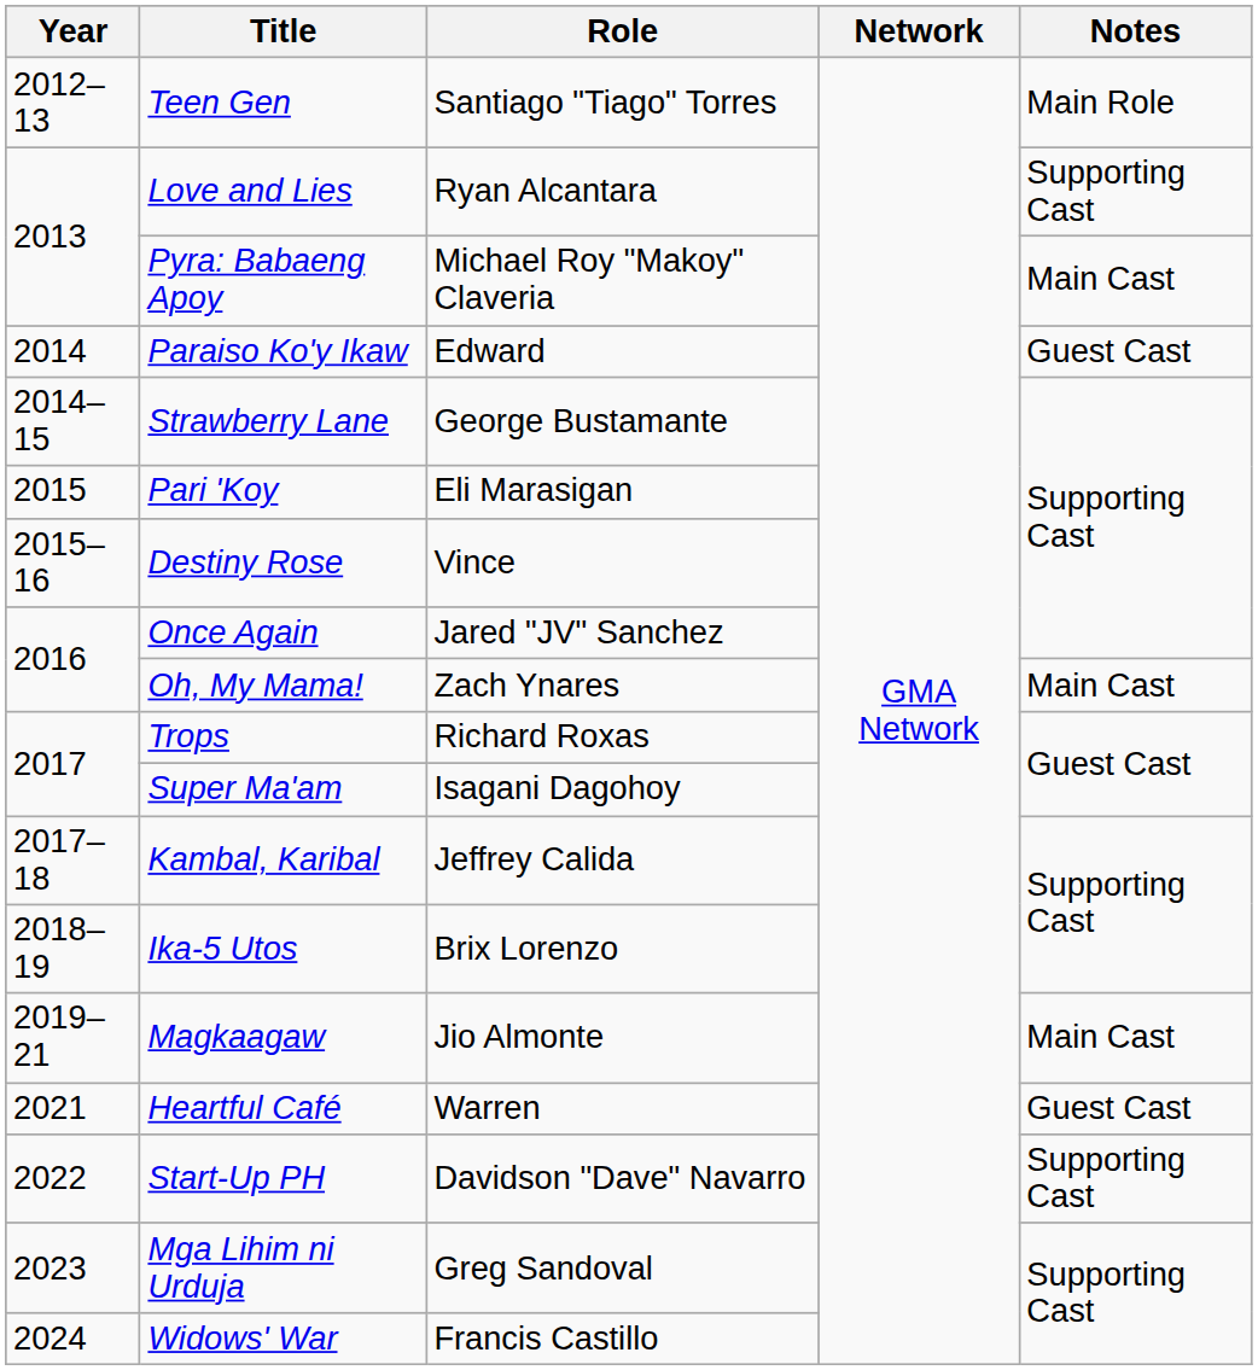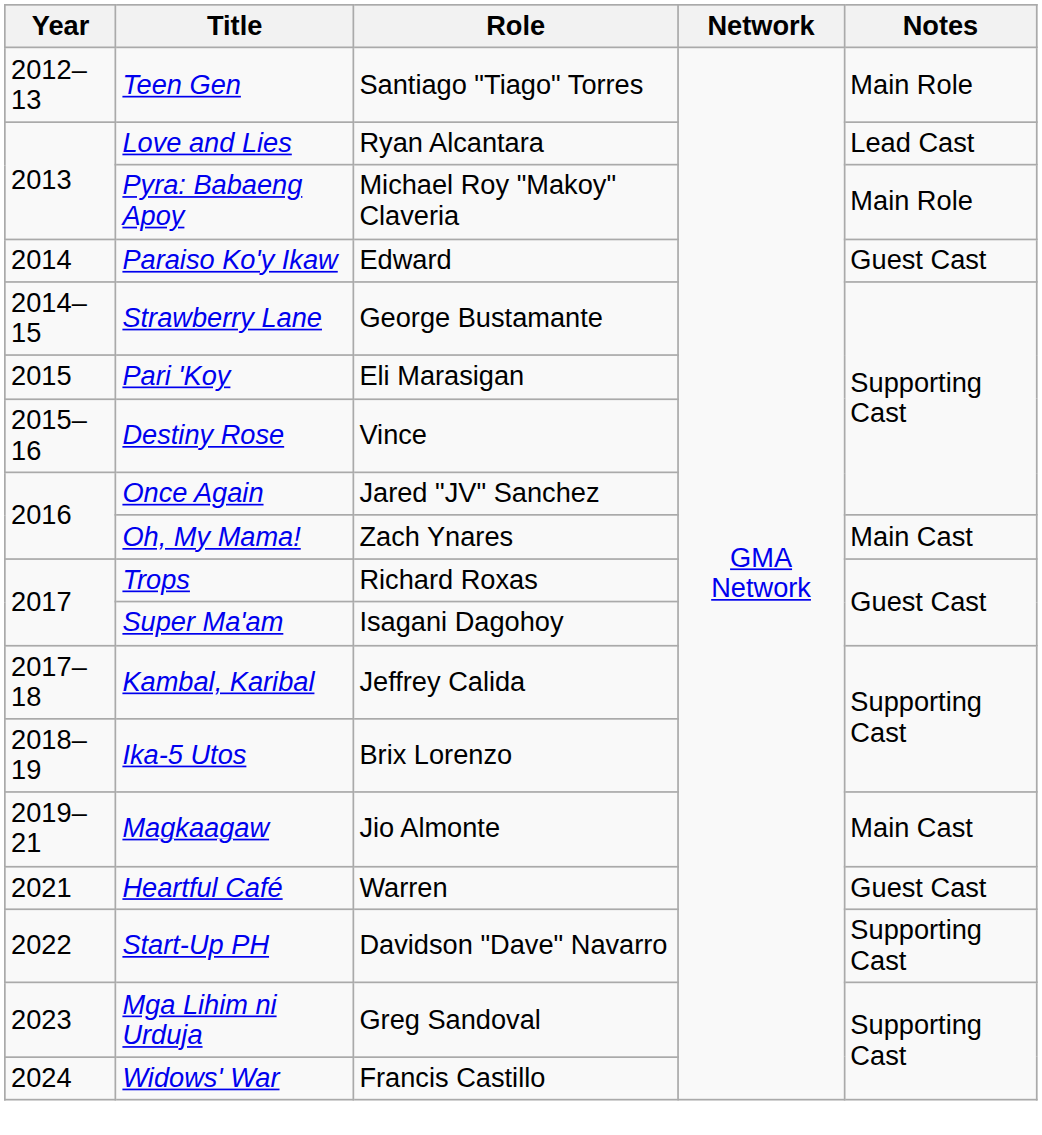 <table class="wikitable sortable">
 <tr>
 <th>Year</th>
 <th>Title</th>
 <th>Role</th>
 <th>Network</th>
 <th>Notes</th>
 </tr>
 <tr>
 <td>2012–13</td>
 <td><em><a href='#'>Teen Gen</a></em></td>
 <td>Santiago "Tiago" Torres</td>
 <td rowspan="18" style="text-align:center;"><a href='#'>GMA Network</a></td>
 <td>Main Role</td>
 </tr>
 <tr>
 <td rowspan="2">2013</td>
 <td><em><a href='#'>Love and Lies</a></em></td>
 <td>Ryan Alcantara</td>
-<td>Supporting Cast</td>
+<td>Lead Cast</td>
 </tr>
 <tr>
 <td><em><a href='#'>Pyra: Babaeng Apoy</a></em></td>
 <td>Michael Roy "Makoy" Claveria</td>
-<td>Main Cast</td>
+<td>Main Role</td>
 </tr>
 <tr>
 <td>2014</td>
 <td><em><a href='#'>Paraiso Ko'y Ikaw</a></em></td>
 <td>Edward</td>
 <td>Guest Cast</td>
 </tr>
 <tr>
 <td>2014–15</td>
 <td><em><a href='#'>Strawberry Lane</a></em></td>
 <td>George Bustamante</td>
 <td rowspan="4">Supporting Cast</td>
 </tr>
 <tr>
 <td>2015</td>
 <td><em><a href='#'>Pari 'Koy</a></em></td>
 <td>Eli Marasigan</td>
 </tr>
 <tr>
 <td>2015–16</td>
 <td><em><a href='#'>Destiny Rose</a></em></td>
 <td>Vince</td>
 </tr>
 <tr>
 <td rowspan="2">2016</td>
 <td><em><a href='#'>Once Again</a></em></td>
 <td>Jared "JV" Sanchez</td>
 </tr>
 <tr>
 <td><em><a href='#'>Oh, My Mama!</a></em></td>
 <td>Zach Ynares</td>
 <td>Main Cast</td>
 </tr>
 <tr>
 <td rowspan="2">2017</td>
 <td><em><a href='#'>Trops</a></em></td>
 <td>Richard Roxas</td>
 <td rowspan="2">Guest Cast</td>
 </tr>
 <tr>
 <td><em><a href='#'>Super Ma'am</a></em></td>
 <td>Isagani Dagohoy</td>
 </tr>
 <tr>
 <td>2017–18</td>
 <td><em><a href='#'>Kambal, Karibal</a></em></td>
 <td>Jeffrey Calida</td>
 <td rowspan="2">Supporting Cast</td>
 </tr>
 <tr>
 <td>2018–19</td>
 <td><em><a href='#'>Ika-5 Utos</a></em></td>
 <td>Brix Lorenzo</td>
 </tr>
 <tr>
 <td>2019–21</td>
 <td><em><a href='#'>Magkaagaw</a></em></td>
 <td>Jio Almonte</td>
 <td>Main Cast</td>
 </tr>
 <tr>
 <td>2021</td>
 <td><em><a href='#'>Heartful Café</a></em></td>
 <td>Warren</td>
 <td>Guest Cast</td>
 </tr>
 <tr>
 <td>2022</td>
 <td><em><a href='#'>Start-Up PH</a></em></td>
 <td>Davidson "Dave" Navarro</td>
 <td>Supporting Cast</td>
 </tr>
 <tr>
 <td>2023</td>
 <td><em><a href='#'>Mga Lihim ni Urduja</a></em></td>
 <td>Greg Sandoval</td>
 <td rowspan=2>Supporting Cast</td>
 </tr>
 <tr>
 <td>2024</td>
 <td><em><a href='#'>Widows' War</a></em></td>
 <td>Francis Castillo</td>
 </tr>
 </table>
